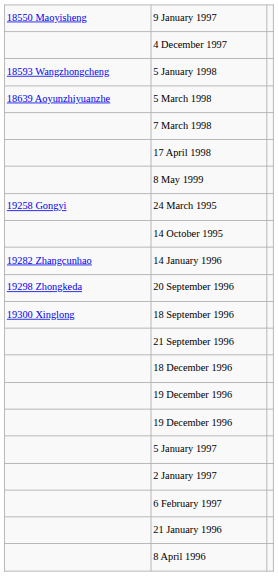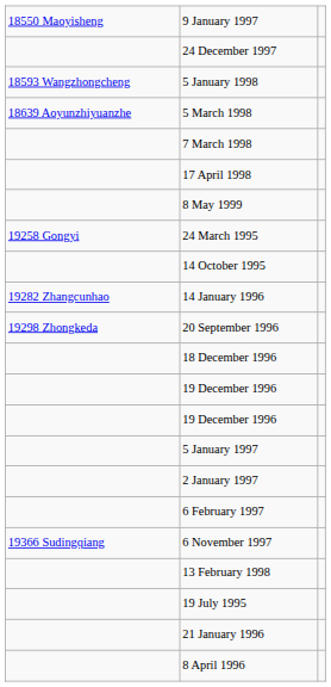 <table class="wikitable" style="font-size: 80%; float: left; width: 26em; margin-right: 1em; height: 700px">
 <tr>
 <td><a href='#'>18550 Maoyisheng</a></td>
 <td>9 January 1997</td>
 <td></td>
 </tr>
 <tr>
 <td></td>
-<td>4 December 1997</td>
+<td>24 December 1997</td>
 <td></td>
 </tr>
 <tr>
 <td><a href='#'>18593 Wangzhongcheng</a></td>
 <td>5 January 1998</td>
 <td></td>
 </tr>
 <tr>
 <td><a href='#'>18639 Aoyunzhiyuanzhe</a></td>
 <td>5 March 1998</td>
 <td></td>
 </tr>
 <tr>
 <td></td>
 <td>7 March 1998</td>
 <td></td>
 </tr>
 <tr>
 <td></td>
 <td>17 April 1998</td>
 <td></td>
 </tr>
 <tr>
 <td></td>
 <td>8 May 1999</td>
 <td></td>
 </tr>
 <tr>
 <td><a href='#'>19258 Gongyi</a></td>
 <td>24 March 1995</td>
 <td></td>
 </tr>
 <tr>
 <td></td>
 <td>14 October 1995</td>
 <td></td>
 </tr>
 <tr>
 <td><a href='#'>19282 Zhangcunhao</a></td>
 <td>14 January 1996</td>
 <td></td>
 </tr>
 <tr>
 <td><a href='#'>19298 Zhongkeda</a></td>
 <td>20 September 1996</td>
 <td></td>
 </tr>
 <tr>
-<td><a href='#'>19300 Xinglong</a></td>
-<td>18 September 1996</td>
-<td></td>
-</tr>
-<tr>
-<td></td>
-<td>21 September 1996</td>
-<td></td>
-</tr>
-<tr>
 <td></td>
 <td>18 December 1996</td>
 <td></td>
 </tr>
 <tr>
 <td></td>
 <td>19 December 1996</td>
 <td></td>
 </tr>
 <tr>
 <td></td>
 <td>19 December 1996</td>
 <td></td>
 </tr>
 <tr>
 <td></td>
 <td>5 January 1997</td>
 <td></td>
 </tr>
 <tr>
 <td></td>
 <td>2 January 1997</td>
 <td></td>
 </tr>
 <tr>
 <td></td>
 <td>6 February 1997</td>
 <td></td>
 </tr>
 <tr>
+<td><a href='#'>19366 Sudingqiang</a></td>
+<td>6 November 1997</td>
+<td></td>
+</tr>
+<tr>
+<td></td>
+<td>13 February 1998</td>
+<td></td>
+</tr>
+<tr>
+<td></td>
+<td>19 July 1995</td>
+<td></td>
+</tr>
+<tr>
 <td></td>
 <td>21 January 1996</td>
 <td></td>
 </tr>
 <tr>
 <td></td>
 <td>8 April 1996</td>
 <td></td>
 </tr>
 </table>
